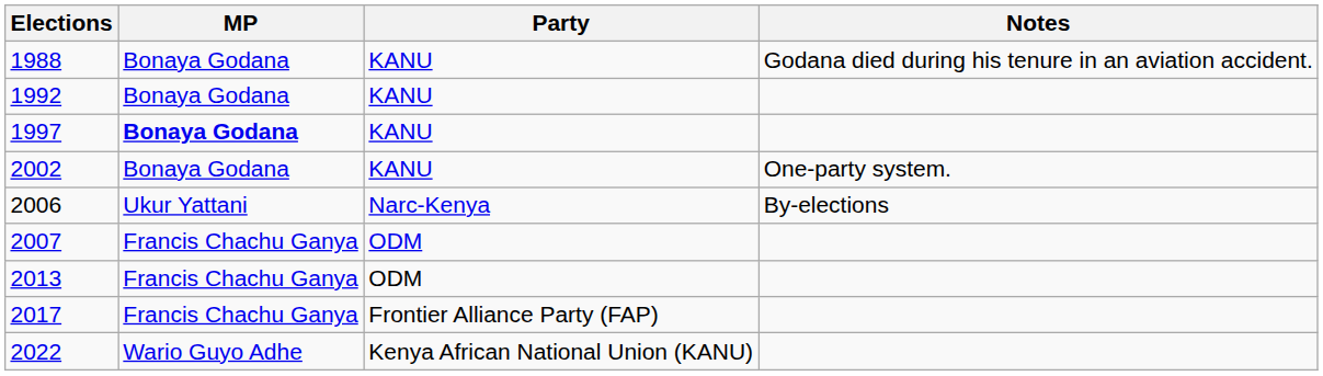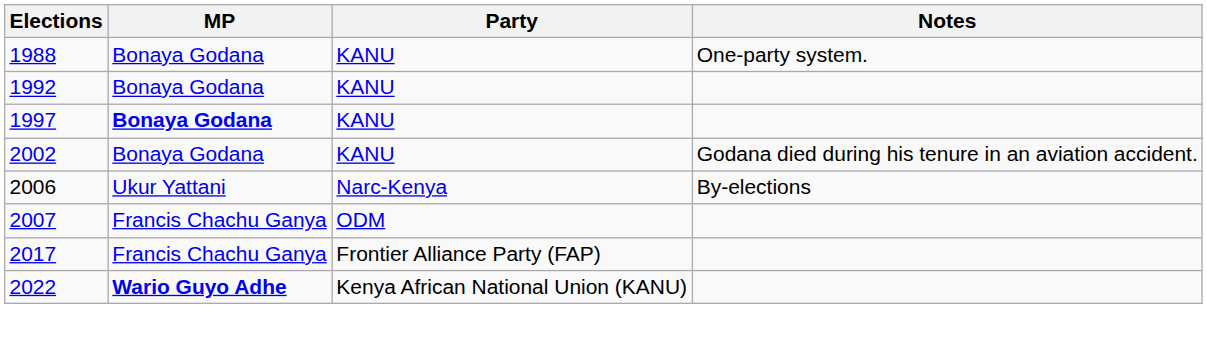 <table class="wikitable">
 <tr>
 <th>Elections</th>
 <th>MP </th>
 <th>Party</th>
 <th>Notes</th>
 </tr>
 <tr>
 <td><a href='#'>1988</a></td>
 <td><a href='#'>Bonaya Godana</a></td>
 <td><a href='#'>KANU</a></td>
-<td>Godana died during his tenure in an aviation accident.</td>
+<td>One-party system.</td>
 </tr>
 <tr>
 <td><a href='#'>1992</a></td>
 <td><a href='#'>Bonaya Godana</a></td>
 <td><a href='#'>KANU</a></td>
 <td></td>
 </tr>
 <tr>
 <td><a href='#'>1997</a></td>
 <td><strong><a href='#'>Bonaya Godana</a></strong></td>
 <td><a href='#'>KANU</a></td>
 <td></td>
 </tr>
 <tr>
 <td><a href='#'>2002</a></td>
 <td><a href='#'>Bonaya Godana</a></td>
 <td><a href='#'>KANU</a></td>
-<td>One-party system.</td>
+<td>Godana died during his tenure in an aviation accident.</td>
 </tr>
 <tr>
 <td>2006</td>
 <td><a href='#'>Ukur Yattani</a></td>
 <td><a href='#'>Narc-Kenya</a></td>
 <td>By-elections</td>
 </tr>
 <tr>
 <td><a href='#'>2007</a></td>
 <td><a href='#'>Francis Chachu Ganya</a></td>
 <td><a href='#'>ODM</a></td>
 <td></td>
 </tr>
 <tr>
-<td><a href='#'>2013</a></td>
-<td><a href='#'>Francis Chachu Ganya</a></td>
-<td>ODM</td>
-<td></td>
-</tr>
-<tr>
 <td><a href='#'>2017</a></td>
 <td><a href='#'>Francis Chachu Ganya</a></td>
 <td>Frontier Alliance Party (FAP)</td>
 <td></td>
 </tr>
 <tr>
 <td><a href='#'>2022</a></td>
-<td><a href='#'>Wario Guyo Adhe</a></td>
+<td><strong><a href='#'>Wario Guyo Adhe</a></strong></td>
 <td>Kenya African National Union (KANU)</td>
 <td></td>
 </tr>
 </table>
